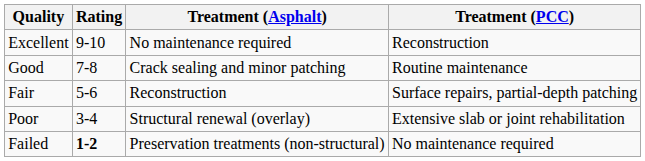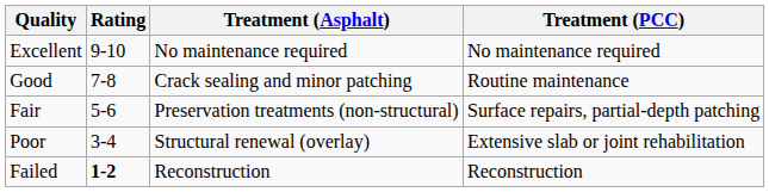 <table class="wikitable">
 <tr>
 <th>Quality</th>
 <th>Rating</th>
 <th>Treatment (<a href='#'>Asphalt</a>)</th>
 <th>Treatment (<a href='#'>PCC</a>)</th>
 </tr>
 <tr>
 <td>Excellent</td>
 <td>9-10</td>
 <td>No maintenance required</td>
-<td>Reconstruction</td>
+<td>No maintenance required</td>
 </tr>
 <tr>
 <td>Good</td>
 <td>7-8</td>
 <td>Crack sealing and minor patching</td>
 <td>Routine maintenance</td>
 </tr>
 <tr>
 <td>Fair</td>
 <td>5-6</td>
-<td>Reconstruction</td>
+<td>Preservation treatments (non-structural)</td>
 <td>Surface repairs, partial-depth patching</td>
 </tr>
 <tr>
 <td>Poor</td>
 <td>3-4</td>
 <td>Structural renewal (overlay)</td>
 <td>Extensive slab or joint rehabilitation</td>
 </tr>
 <tr>
 <td>Failed</td>
 <td><strong>1-2</strong></td>
-<td>Preservation treatments (non-structural)</td>
-<td>No maintenance required</td>
+<td>Reconstruction</td>
+<td>Reconstruction</td>
 </tr>
 </table>
